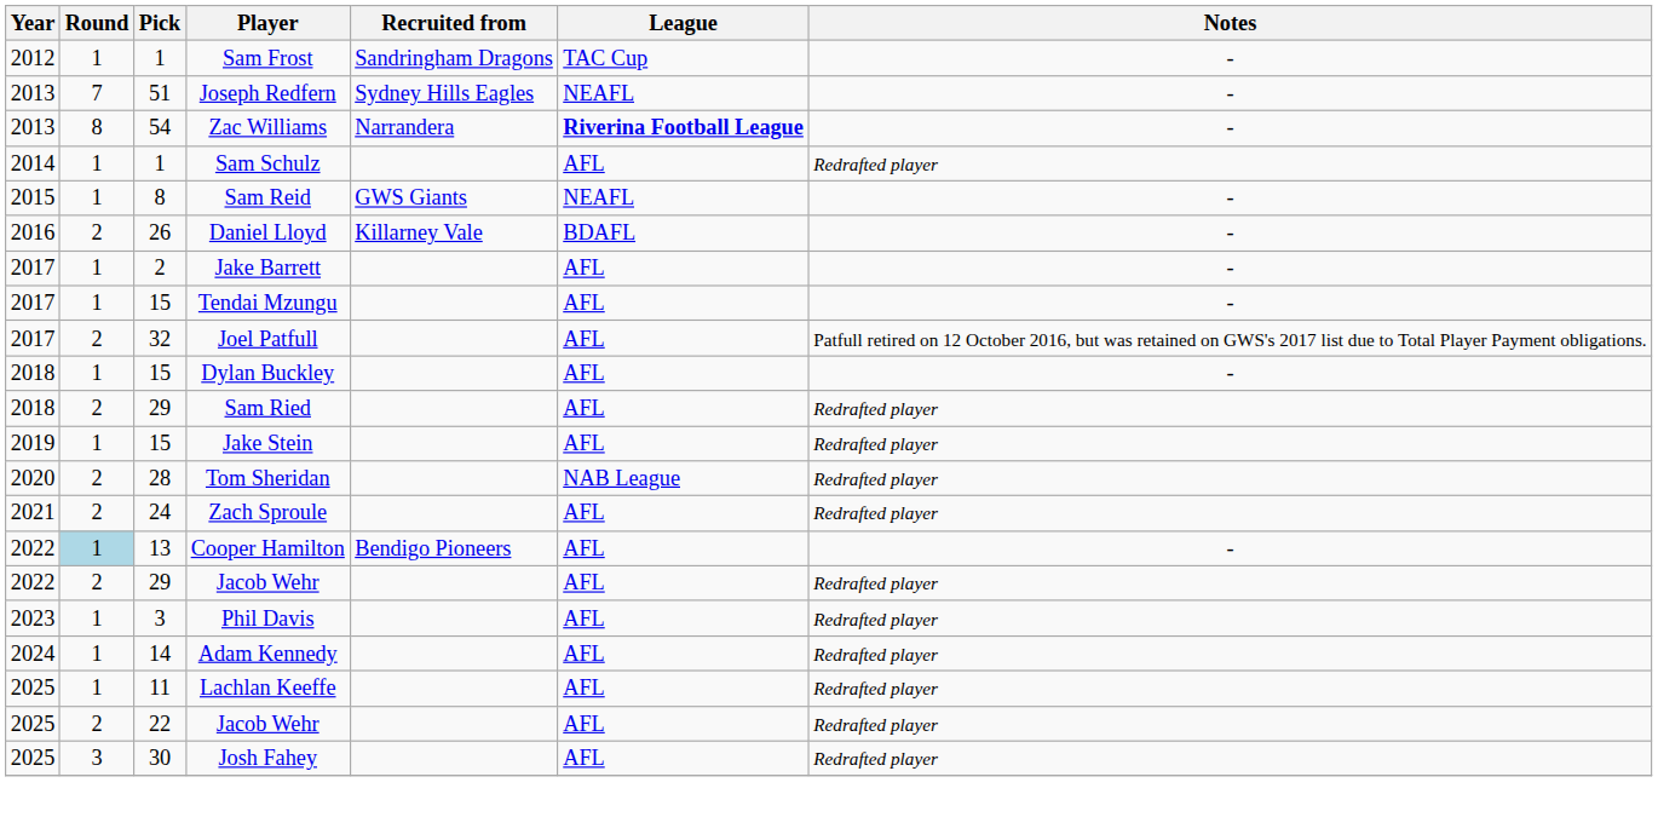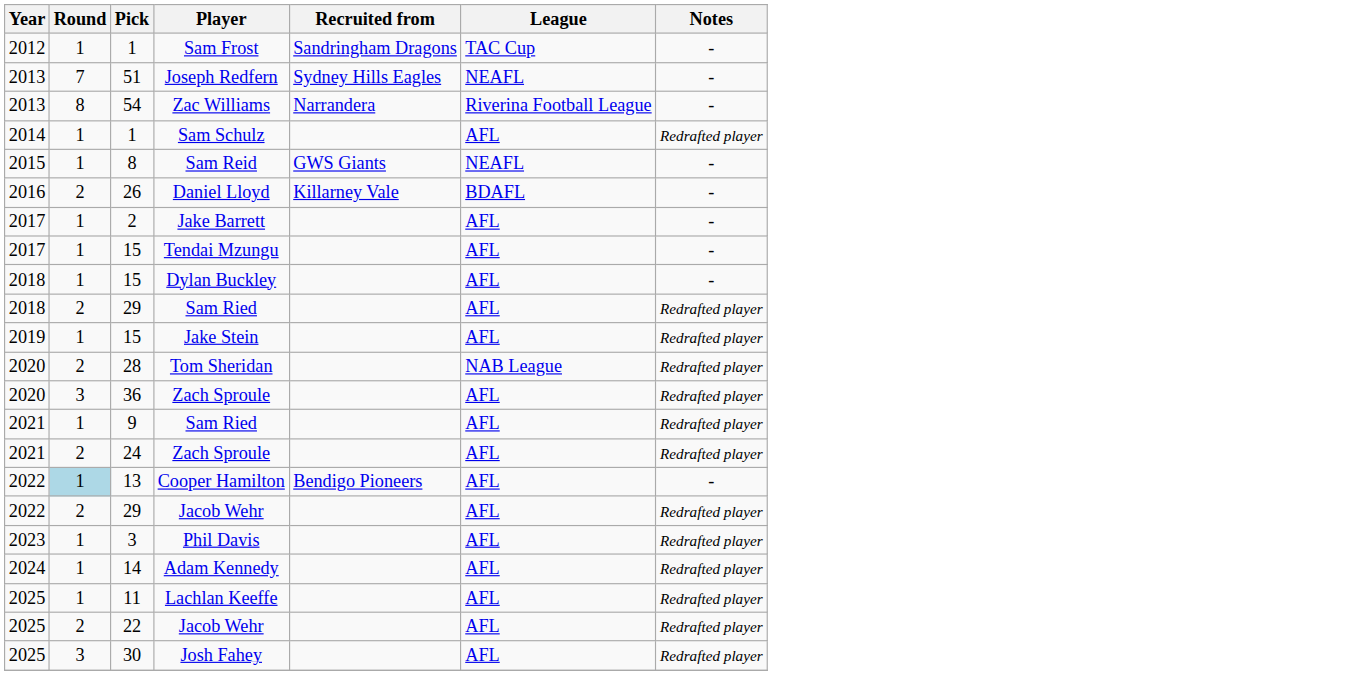 <table class="wikitable">
 <tr>
 <th scope="col">Year</th>
 <th scope="col">Round</th>
 <th scope="col">Pick</th>
 <th scope="col">Player</th>
 <th scope="col">Recruited from</th>
 <th scope="col">League</th>
 <th scope="col">Notes</th>
 </tr>
 <tr>
 <td align=center>2012</td>
 <td align=center>1</td>
 <td align=center>1</td>
 <td align=center><a href='#'>Sam Frost</a></td>
 <td><a href='#'>Sandringham Dragons</a></td>
 <td><a href='#'>TAC Cup</a></td>
 <td align=center>-</td>
 </tr>
 <tr>
 <td align=center>2013</td>
 <td align=center>7</td>
 <td align=center>51</td>
 <td align=center><a href='#'>Joseph Redfern</a></td>
 <td><a href='#'>Sydney Hills Eagles</a></td>
 <td><a href='#'>NEAFL</a></td>
 <td align=center>-</td>
 </tr>
 <tr>
 <td align=center>2013</td>
 <td align=center>8</td>
 <td align=center>54</td>
 <td align=center><a href='#'>Zac Williams</a></td>
 <td><a href='#'>Narrandera</a></td>
-<td><strong><a href='#'>Riverina Football League</a></strong></td>
+<td><a href='#'>Riverina Football League</a></td>
 <td align=center>-</td>
 </tr>
 <tr>
 <td align=center>2014</td>
 <td align=center>1</td>
 <td align=center>1</td>
 <td align=center><a href='#'>Sam Schulz</a></td>
 <td></td>
 <td><a href='#'>AFL</a></td>
 <td style="text-align:left;"><em><small>Redrafted player</small></em></td>
 </tr>
 <tr>
 <td align=center>2015</td>
 <td align=center>1</td>
 <td align=center>8</td>
 <td align=center><a href='#'>Sam Reid</a></td>
 <td><a href='#'>GWS Giants</a></td>
 <td><a href='#'>NEAFL</a></td>
 <td align=center>-</td>
 </tr>
 <tr>
 <td align=center>2016</td>
 <td align=center>2</td>
 <td align=center>26</td>
 <td align=center><a href='#'>Daniel Lloyd</a></td>
 <td><a href='#'>Killarney Vale</a></td>
 <td><a href='#'>BDAFL</a></td>
 <td align=center>-</td>
 </tr>
 <tr>
 <td align=center>2017</td>
 <td align=center>1</td>
 <td align=center>2</td>
 <td align=center><a href='#'>Jake Barrett</a></td>
 <td></td>
 <td><a href='#'>AFL</a></td>
 <td align=center>-</td>
 </tr>
 <tr>
 <td align=center>2017</td>
 <td align=center>1</td>
 <td align=center>15</td>
 <td align=center><a href='#'>Tendai Mzungu</a></td>
 <td></td>
 <td><a href='#'>AFL</a></td>
 <td align=center>-</td>
 </tr>
 <tr>
-<td align=center>2017</td>
-<td align=center>2</td>
-<td align=center>32</td>
-<td align=center><a href='#'>Joel Patfull</a></td>
-<td></td>
-<td><a href='#'>AFL</a></td>
-<td><small>Patfull retired on 12 October 2016, but was retained on GWS's 2017 list due to Total Player Payment obligations. </small> </td>
-</tr>
-<tr>
 <td align=center>2018</td>
 <td align=center>1</td>
 <td align=center>15</td>
 <td align=center><a href='#'>Dylan Buckley</a></td>
 <td></td>
 <td><a href='#'>AFL</a></td>
 <td align=center>-</td>
 </tr>
 <tr>
 <td align=center>2018</td>
 <td align=center>2</td>
 <td align=center>29</td>
 <td align=center><a href='#'>Sam Ried</a></td>
 <td></td>
 <td><a href='#'>AFL</a></td>
 <td style="text-align:left;"><em><small>Redrafted player</small></em></td>
 </tr>
 <tr>
 <td align=center>2019</td>
 <td align=center>1</td>
 <td align=center>15</td>
 <td align=center><a href='#'>Jake Stein</a></td>
 <td></td>
 <td><a href='#'>AFL</a></td>
 <td style="text-align:left;"><em><small>Redrafted player</small></em></td>
 </tr>
 <tr>
 <td align=center>2020</td>
 <td align=center>2</td>
 <td align=center>28</td>
 <td align=center><a href='#'>Tom Sheridan</a></td>
 <td></td>
 <td><a href='#'>NAB League</a></td>
+<td style="text-align:left;"><em><small>Redrafted player</small></em></td>
+</tr>
+<tr>
+<td align=center>2020</td>
+<td align=center>3</td>
+<td align=center>36</td>
+<td align=center><a href='#'>Zach Sproule</a></td>
+<td></td>
+<td><a href='#'>AFL</a></td>
+<td style="text-align:left;"><em><small>Redrafted player</small></em></td>
+</tr>
+<tr>
+<td align=center>2021</td>
+<td align=center>1</td>
+<td align=center>9</td>
+<td align=center><a href='#'>Sam Ried</a></td>
+<td></td>
+<td><a href='#'>AFL</a></td>
 <td style="text-align:left;"><em><small>Redrafted player</small></em></td>
 </tr>
 <tr>
 <td align=center>2021</td>
 <td align=center>2</td>
 <td align=center>24</td>
 <td align=center><a href='#'>Zach Sproule</a></td>
 <td></td>
 <td><a href='#'>AFL</a></td>
 <td style="text-align:left;"><em><small>Redrafted player</small></em></td>
 </tr>
 <tr>
 <td align=center>2022</td>
 <td align=center style="background: lightblue;">1</td>
 <td align=center>13</td>
 <td align=center><a href='#'>Cooper Hamilton</a></td>
 <td><a href='#'>Bendigo Pioneers</a></td>
 <td><a href='#'>AFL</a></td>
 <td align=center>-</td>
 </tr>
 <tr>
 <td align=center>2022</td>
 <td align=center>2</td>
 <td align=center>29</td>
 <td align=center><a href='#'>Jacob Wehr</a></td>
 <td></td>
 <td><a href='#'>AFL</a></td>
 <td style="text-align:left;"><em><small>Redrafted player</small></em></td>
 </tr>
 <tr>
 <td align=center>2023</td>
 <td align=center>1</td>
 <td align=center>3</td>
 <td align=center><a href='#'>Phil Davis</a></td>
 <td></td>
 <td><a href='#'>AFL</a></td>
 <td style="text-align:left;"><em><small>Redrafted player</small></em></td>
 </tr>
 <tr>
 <td align=center>2024</td>
 <td align=center>1</td>
 <td align=center>14</td>
 <td align=center><a href='#'>Adam Kennedy</a></td>
 <td></td>
 <td><a href='#'>AFL</a></td>
 <td style="text-align:left;"><em><small>Redrafted player</small></em></td>
 </tr>
 <tr>
 <td align=center>2025</td>
 <td align=center>1</td>
 <td align=center>11</td>
 <td align=center><a href='#'>Lachlan Keeffe</a></td>
 <td></td>
 <td><a href='#'>AFL</a></td>
 <td style="text-align:left;"><em><small>Redrafted player</small></em></td>
 </tr>
 <tr>
 <td align=center>2025</td>
 <td align=center>2</td>
 <td align=center>22</td>
 <td align=center><a href='#'>Jacob Wehr</a></td>
 <td></td>
 <td><a href='#'>AFL</a></td>
 <td style="text-align:left;"><em><small>Redrafted player</small></em></td>
 </tr>
 <tr>
 <td align=center>2025</td>
 <td align=center>3</td>
 <td align=center>30</td>
 <td align=center><a href='#'>Josh Fahey</a></td>
 <td></td>
 <td><a href='#'>AFL</a></td>
 <td style="text-align:left;"><em><small>Redrafted player</small></em></td>
 </tr>
 <tr>
 </tr>
 </table>
